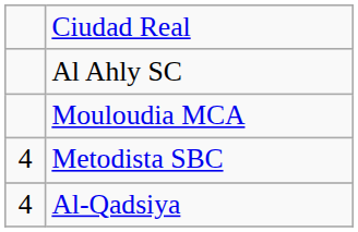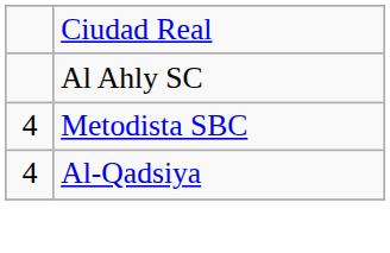 <table class="wikitable" width="200px">
 <tr>
 <td align=center></td>
 <td> <a href='#'>Ciudad Real</a></td>
 </tr>
 <tr>
 <td align=center></td>
 <td> Al Ahly SC</td>
 </tr>
 <tr>
-<td align=center></td>
-<td> <a href='#'>Mouloudia MCA</a></td>
-</tr>
-<tr>
 <td align=center>4</td>
 <td> <a href='#'>Metodista SBC</a></td>
 </tr>
 <tr>
 <td align=center>4</td>
 <td> <a href='#'>Al-Qadsiya</a></td>
 </tr>
 </table>
